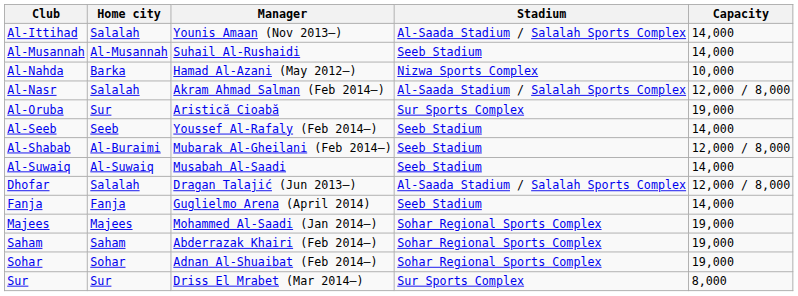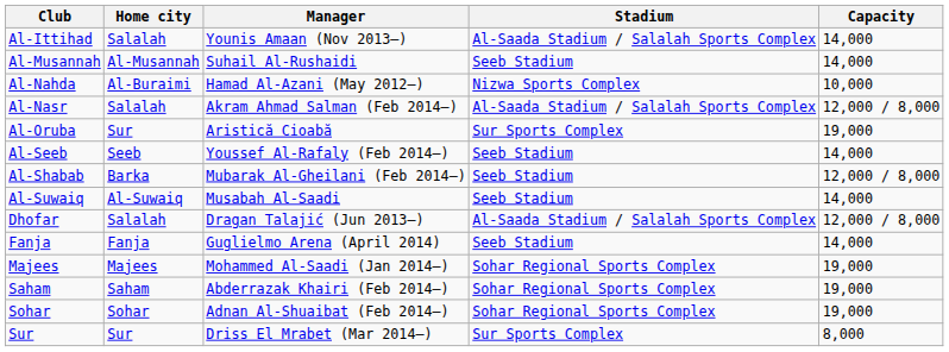 <table class="wikitable">
 <tr>
 <th>Club</th>
 <th>Home city</th>
 <th>Manager</th>
 <th>Stadium</th>
 <th>Capacity</th>
 </tr>
 <tr>
 <td><a href='#'>Al-Ittihad</a></td>
 <td><a href='#'>Salalah</a></td>
 <td> <a href='#'>Younis Amaan</a> (Nov 2013–)</td>
 <td><a href='#'>Al-Saada Stadium</a> / <a href='#'>Salalah Sports Complex</a></td>
 <td>14,000</td>
 </tr>
 <tr>
 <td><a href='#'>Al-Musannah</a></td>
 <td><a href='#'>Al-Musannah</a></td>
 <td> <a href='#'>Suhail Al-Rushaidi</a></td>
 <td><a href='#'>Seeb Stadium</a></td>
 <td>14,000</td>
 </tr>
 <tr>
 <td><a href='#'>Al-Nahda</a></td>
-<td><a href='#'>Barka</a></td>
+<td><a href='#'>Al-Buraimi</a></td>
 <td> <a href='#'>Hamad Al-Azani</a> (May 2012–)</td>
 <td><a href='#'>Nizwa Sports Complex</a></td>
 <td>10,000</td>
 </tr>
 <tr>
 <td><a href='#'>Al-Nasr</a></td>
 <td><a href='#'>Salalah</a></td>
 <td> <a href='#'>Akram Ahmad Salman</a> (Feb 2014–)</td>
 <td><a href='#'>Al-Saada Stadium</a> / <a href='#'>Salalah Sports Complex</a></td>
 <td>12,000 / 8,000</td>
 </tr>
 <tr>
 <td><a href='#'>Al-Oruba</a></td>
 <td><a href='#'>Sur</a></td>
 <td> <a href='#'>Aristică Cioabă</a></td>
 <td><a href='#'>Sur Sports Complex</a></td>
 <td>19,000</td>
 </tr>
 <tr>
 <td><a href='#'>Al-Seeb</a></td>
 <td><a href='#'>Seeb</a></td>
 <td> <a href='#'>Youssef Al-Rafaly</a> (Feb 2014–)</td>
 <td><a href='#'>Seeb Stadium</a></td>
 <td>14,000</td>
 </tr>
 <tr>
 <td><a href='#'>Al-Shabab</a></td>
-<td><a href='#'>Al-Buraimi</a></td>
+<td><a href='#'>Barka</a></td>
 <td> <a href='#'>Mubarak Al-Gheilani</a> (Feb 2014–)</td>
 <td><a href='#'>Seeb Stadium</a></td>
 <td>12,000 / 8,000</td>
 </tr>
 <tr>
 <td><a href='#'>Al-Suwaiq</a></td>
 <td><a href='#'>Al-Suwaiq</a></td>
 <td> <a href='#'>Musabah Al-Saadi</a></td>
 <td><a href='#'>Seeb Stadium</a></td>
 <td>14,000</td>
 </tr>
 <tr>
 <td><a href='#'>Dhofar</a></td>
 <td><a href='#'>Salalah</a></td>
 <td> <a href='#'>Dragan Talajić</a> (Jun 2013–)</td>
 <td><a href='#'>Al-Saada Stadium</a> / <a href='#'>Salalah Sports Complex</a></td>
 <td>12,000 / 8,000</td>
 </tr>
 <tr>
 <td><a href='#'>Fanja</a></td>
 <td><a href='#'>Fanja</a></td>
 <td> <a href='#'>Guglielmo Arena</a> (April 2014)</td>
 <td><a href='#'>Seeb Stadium</a></td>
 <td>14,000</td>
 </tr>
 <tr>
 <td><a href='#'>Majees</a></td>
 <td><a href='#'>Majees</a></td>
 <td> <a href='#'>Mohammed Al-Saadi</a> (Jan 2014–)</td>
 <td><a href='#'>Sohar Regional Sports Complex</a></td>
 <td>19,000</td>
 </tr>
 <tr>
 <td><a href='#'>Saham</a></td>
 <td><a href='#'>Saham</a></td>
 <td> <a href='#'>Abderrazak Khairi</a> (Feb 2014–)</td>
 <td><a href='#'>Sohar Regional Sports Complex</a></td>
 <td>19,000</td>
 </tr>
 <tr>
 <td><a href='#'>Sohar</a></td>
 <td><a href='#'>Sohar</a></td>
 <td> <a href='#'>Adnan Al-Shuaibat</a> (Feb 2014–)</td>
 <td><a href='#'>Sohar Regional Sports Complex</a></td>
 <td>19,000</td>
 </tr>
 <tr>
 <td><a href='#'>Sur</a></td>
 <td><a href='#'>Sur</a></td>
 <td> <a href='#'>Driss El Mrabet</a> (Mar 2014–)</td>
 <td><a href='#'>Sur Sports Complex</a></td>
 <td>8,000</td>
 </tr>
 </table>
